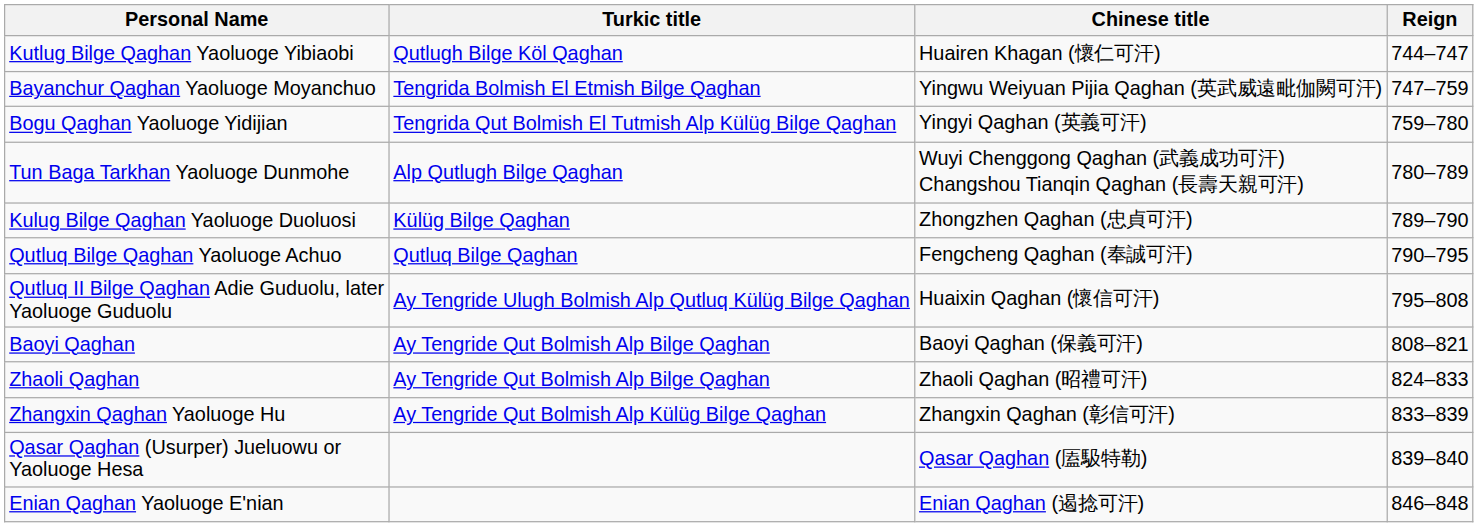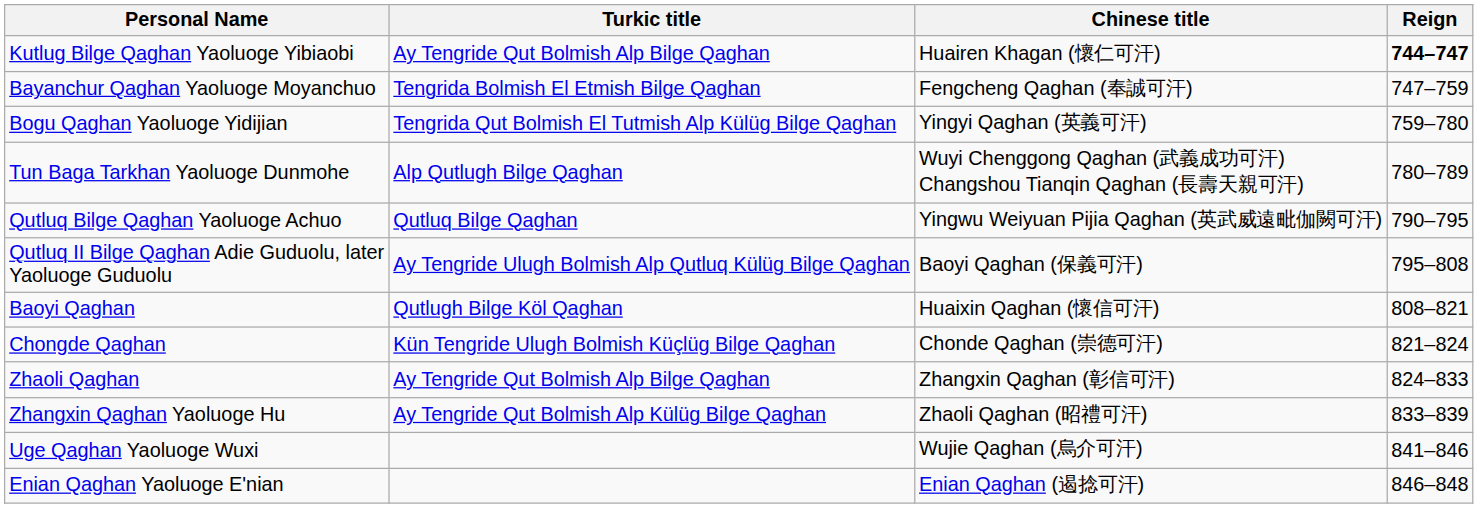 <table class="wikitable">
 <tr>
 <th>Personal Name</th>
 <th>Turkic title</th>
 <th>Chinese title</th>
 <th>Reign</th>
 </tr>
 <tr>
 <td><a href='#'>Kutlug Bilge Qaghan</a> Yaoluoge Yibiaobi</td>
-<td><a href='#'>Qutlugh Bilge Köl Qaghan</a></td>
+<td><a href='#'>Ay Tengride Qut Bolmish Alp Bilge Qaghan</a></td>
 <td>Huairen Khagan (懷仁可汗)</td>
-<td>744–747</td>
+<td><strong>744–747</strong></td>
 </tr>
 <tr>
 <td><a href='#'>Bayanchur Qaghan</a> Yaoluoge Moyanchuo</td>
 <td><a href='#'>Tengrida Bolmish El Etmish Bilge Qaghan</a></td>
-<td>Yingwu Weiyuan Pijia Qaghan (英武威遠毗伽闕可汗)</td>
+<td>Fengcheng Qaghan (奉誠可汗)</td>
 <td>747–759</td>
 </tr>
 <tr>
 <td><a href='#'>Bogu Qaghan</a> Yaoluoge Yidijian</td>
 <td><a href='#'>Tengrida Qut Bolmish El Tutmish Alp Külüg Bilge Qaghan</a></td>
 <td>Yingyi Qaghan (英義可汗)</td>
 <td>759–780</td>
 </tr>
 <tr>
 <td><a href='#'>Tun Baga Tarkhan</a> Yaoluoge Dunmohe</td>
 <td><a href='#'>Alp Qutlugh Bilge Qaghan</a></td>
 <td>Wuyi Chenggong Qaghan (武義成功可汗)<br>Changshou Tianqin Qaghan (長壽天親可汗)</td>
 <td>780–789</td>
 </tr>
 <tr>
-<td><a href='#'>Kulug Bilge Qaghan</a> Yaoluoge Duoluosi</td>
-<td><a href='#'>Külüg Bilge Qaghan</a></td>
-<td>Zhongzhen Qaghan (忠貞可汗)</td>
-<td>789–790</td>
-</tr>
-<tr>
 <td><a href='#'>Qutluq Bilge Qaghan</a> Yaoluoge Achuo</td>
 <td><a href='#'>Qutluq Bilge Qaghan</a></td>
-<td>Fengcheng Qaghan (奉誠可汗)</td>
+<td>Yingwu Weiyuan Pijia Qaghan (英武威遠毗伽闕可汗)</td>
 <td>790–795</td>
 </tr>
 <tr>
 <td><a href='#'>Qutluq II Bilge Qaghan</a> Adie Guduolu, later<br>Yaoluoge Guduolu</td>
 <td><a href='#'>Ay Tengride Ulugh Bolmish Alp Qutluq Külüg Bilge Qaghan</a></td>
-<td>Huaixin Qaghan (懷信可汗)</td>
+<td>Baoyi Qaghan (保義可汗)</td>
 <td>795–808</td>
 </tr>
 <tr>
 <td><a href='#'>Baoyi Qaghan</a></td>
-<td><a href='#'>Ay Tengride Qut Bolmish Alp Bilge Qaghan</a></td>
-<td>Baoyi Qaghan (保義可汗)</td>
+<td><a href='#'>Qutlugh Bilge Köl Qaghan</a></td>
+<td>Huaixin Qaghan (懷信可汗)</td>
 <td>808–821</td>
+</tr>
+<tr>
+<td><a href='#'>Chongde Qaghan</a></td>
+<td><a href='#'>Kün Tengride Ulugh Bolmish Küçlüg Bilge Qaghan</a></td>
+<td>Chonde Qaghan (崇德可汗)</td>
+<td>821–824</td>
 </tr>
 <tr>
 <td><a href='#'>Zhaoli Qaghan</a></td>
 <td><a href='#'>Ay Tengride Qut Bolmish Alp Bilge Qaghan</a></td>
-<td>Zhaoli Qaghan (昭禮可汗)</td>
+<td>Zhangxin Qaghan (彰信可汗)</td>
 <td>824–833</td>
 </tr>
 <tr>
 <td><a href='#'>Zhangxin Qaghan</a> Yaoluoge Hu</td>
 <td><a href='#'>Ay Tengride Qut Bolmish Alp Külüg Bilge Qaghan</a></td>
-<td>Zhangxin Qaghan (彰信可汗)</td>
+<td>Zhaoli Qaghan (昭禮可汗)</td>
 <td>833–839</td>
 </tr>
 <tr>
-<td><a href='#'>Qasar Qaghan</a> (Usurper) Jueluowu or<br>Yaoluoge Hesa</td>
+<td><a href='#'>Uge Qaghan</a> Yaoluoge Wuxi</td>
 <td></td>
-<td><a href='#'>Qasar Qaghan</a> (㕎馺特勒)</td>
-<td>839–840</td>
+<td>Wujie Qaghan (烏介可汗)</td>
+<td>841–846</td>
 </tr>
 <tr>
 <td><a href='#'>Enian Qaghan</a> Yaoluoge E'nian</td>
 <td></td>
 <td><a href='#'>Enian Qaghan</a> (遏捻可汗)</td>
 <td>846–848</td>
 </tr>
 </table>
